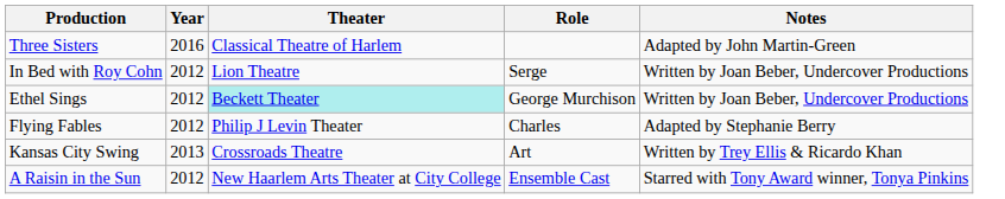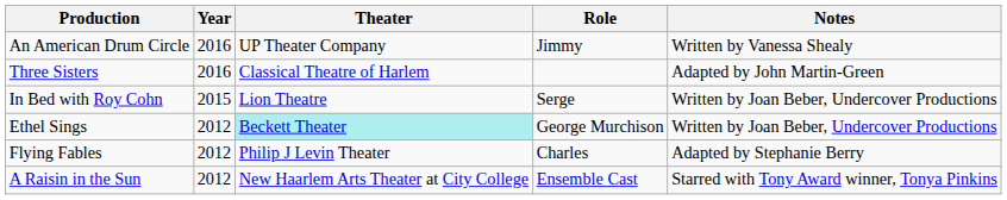 <table class="wikitable sortable">
 <tr>
 <th>Production</th>
 <th>Year</th>
 <th>Theater</th>
 <th>Role</th>
 <th>Notes</th>
+</tr>
+<tr>
+<td>An American Drum Circle</td>
+<td>2016</td>
+<td>UP Theater Company</td>
+<td>Jimmy</td>
+<td>Written by Vanessa Shealy</td>
 </tr>
 <tr>
 <td><a href='#'>Three Sisters</a></td>
 <td>2016</td>
 <td><a href='#'>Classical Theatre of Harlem</a></td>
 <td></td>
 <td>Adapted by John Martin-Green</td>
 </tr>
 <tr>
 <td>In Bed with <a href='#'>Roy Cohn</a></td>
-<td>2012</td>
+<td>2015</td>
 <td><a href='#'>Lion Theatre</a></td>
 <td>Serge</td>
 <td>Written by Joan Beber, Undercover Productions</td>
 </tr>
 <tr>
 <td>Ethel Sings</td>
 <td>2012</td>
 <td style="background: paleturquoise;"><a href='#'>Beckett Theater</a></td>
 <td>George Murchison</td>
 <td>Written by Joan Beber, <a href='#'>Undercover Productions</a></td>
 </tr>
 <tr>
 <td>Flying Fables</td>
 <td>2012</td>
 <td><a href='#'>Philip J Levin</a> Theater</td>
 <td>Charles</td>
 <td>Adapted by Stephanie Berry</td>
 </tr>
 <tr>
-<td>Kansas City Swing</td>
-<td>2013</td>
-<td><a href='#'>Crossroads Theatre</a></td>
-<td>Art</td>
-<td>Written by <a href='#'>Trey Ellis</a> & Ricardo Khan</td>
-</tr>
-<tr>
 <td><a href='#'>A Raisin in the Sun</a></td>
 <td>2012</td>
 <td><a href='#'>New Haarlem Arts Theater</a> at <a href='#'>City College</a></td>
 <td><a href='#'>Ensemble Cast</a></td>
 <td>Starred with <a href='#'>Tony Award</a> winner, <a href='#'>Tonya Pinkins</a></td>
 </tr>
 </table>
